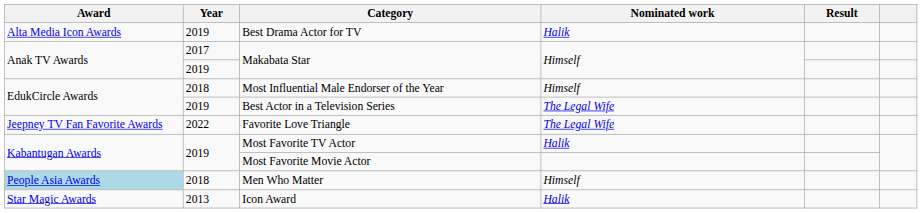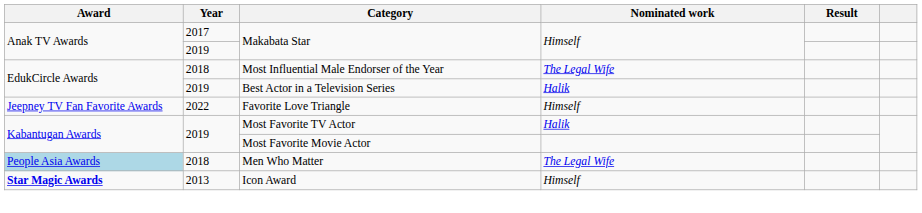 <table class="wikitable sortable plainrowheaders" style="width:99%;">
 <tr>
 <th scope="col" style="width:19%;">Award</th>
 <th scope="col" style="width:6%;">Year</th>
 <th scope="col" style="width:32%;">Category</th>
 <th scope="col" style="width:28%;">Nominated work</th>
 <th scope="col" style="width:8%;">Result</th>
 <th scope="col" style="width:4%;" class="unsortable"></th>
-</tr>
-<tr>
-<td><a href='#'>Alta Media Icon Awards</a></td>
-<td>2019</td>
-<td>Best Drama Actor for TV</td>
-<td><em><a href='#'>Halik</a></em></td>
-<td></td>
-<td></td>
 </tr>
 <tr>
 <td rowspan="2">Anak TV Awards</td>
 <td>2017</td>
 <td rowspan="2">Makabata Star</td>
 <td rowspan="2"><em>Himself</em></td>
 <td></td>
 <td></td>
 </tr>
 <tr>
 <td>2019</td>
 <td></td>
 <td></td>
 </tr>
 <tr>
 <td rowspan="2">EdukCircle Awards</td>
 <td>2018</td>
 <td>Most Influential Male Endorser of the Year</td>
-<td><em>Himself</em></td>
+<td><em><a href='#'>The Legal Wife</a></em></td>
 <td></td>
 <td></td>
 </tr>
 <tr>
 <td>2019</td>
 <td>Best Actor in a Television Series</td>
-<td><em><a href='#'>The Legal Wife</a></em></td>
+<td><em><a href='#'>Halik</a></em></td>
 <td></td>
 <td></td>
 </tr>
 <tr>
 <td><a href='#'>Jeepney TV Fan Favorite Awards</a></td>
 <td>2022</td>
 <td>Favorite Love Triangle</td>
-<td><em><a href='#'>The Legal Wife</a></em></td>
+<td><em>Himself</em></td>
 <td></td>
 <td></td>
 </tr>
 <tr>
 <td rowspan="2"><a href='#'>Kabantugan Awards</a></td>
 <td rowspan="2">2019</td>
 <td>Most Favorite TV Actor</td>
 <td><em><a href='#'>Halik</a></em></td>
 <td></td>
 <td rowspan="2"></td>
 </tr>
 <tr>
 <td>Most Favorite Movie Actor</td>
 <td></td>
 <td></td>
 </tr>
 <tr>
 <td style="background: lightblue;"><a href='#'>People Asia Awards</a></td>
 <td>2018</td>
 <td>Men Who Matter</td>
+<td><em><a href='#'>The Legal Wife</a></em></td>
+<td></td>
+<td></td>
+</tr>
+<tr>
+<td><strong><a href='#'>Star Magic Awards</a></strong></td>
+<td>2013</td>
+<td>Icon Award</td>
 <td><em>Himself</em></td>
 <td></td>
 <td></td>
 </tr>
-<tr>
-<td><a href='#'>Star Magic Awards</a></td>
-<td>2013</td>
-<td>Icon Award</td>
-<td><em><a href='#'>Halik</a></em></td>
-<td></td>
-<td></td>
-</tr>
 </table>
